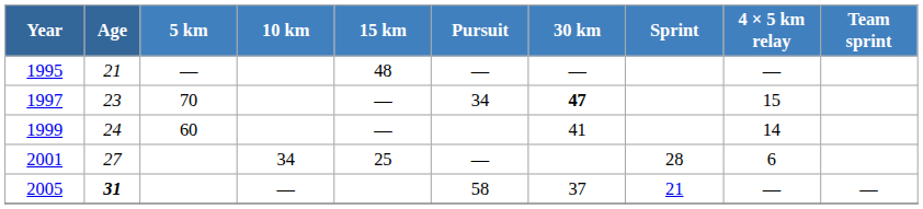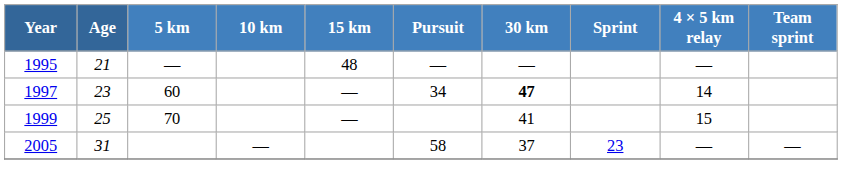 <table class="wikitable" style="font-size:95%; text-align:center; border:grey solid 1px; border-collapse:collapse; background:#ffffff;">
 <tr>
 <th style="background-color:#369; color:white; width:60px;"> Year </th>
 <th style="background-color:#369; color:white; width:40px;"> Age </th>
 <th style="background-color:#4180be; color:white; width:75px;"> 5 km </th>
 <th style="background-color:#4180be; color:white; width:75px;"> 10 km </th>
 <th style="background-color:#4180be; color:white; width:75px;"> 15 km </th>
 <th style="background-color:#4180be; color:white; width:75px;"> Pursuit </th>
 <th style="background-color:#4180be; color:white; width:75px;"> 30 km </th>
 <th style="background-color:#4180be; color:white; width:75px;"> Sprint </th>
 <th style="background-color:#4180be; color:white; width:75px;"> 4 × 5 km <br> relay </th>
 <th style="background-color:#4180be; color:white; width:75px;"> Team <br> sprint </th>
 </tr>
 <tr>
 <td><a href='#'>1995</a></td>
 <td><em>21</em></td>
 <td>—</td>
 <td></td>
 <td>48</td>
 <td>—</td>
 <td>—</td>
 <td></td>
 <td>—</td>
 <td></td>
 </tr>
 <tr>
 <td><a href='#'>1997</a></td>
 <td><em>23</em></td>
-<td>70</td>
+<td>60</td>
 <td></td>
 <td>—</td>
 <td>34</td>
 <td><strong>47</strong></td>
 <td></td>
-<td>15</td>
+<td>14</td>
 <td></td>
 </tr>
 <tr>
 <td><a href='#'>1999</a></td>
-<td><em>24</em></td>
-<td>60</td>
+<td><em>25</em></td>
+<td>70</td>
 <td></td>
 <td>—</td>
 <td></td>
 <td>41</td>
 <td></td>
-<td>14</td>
-<td></td>
-</tr>
-<tr>
-<td><a href='#'>2001</a></td>
-<td><em>27</em></td>
-<td></td>
-<td>34</td>
-<td>25</td>
-<td>—</td>
-<td></td>
-<td>28</td>
-<td>6</td>
+<td>15</td>
 <td></td>
 </tr>
 <tr>
 <td><a href='#'>2005</a></td>
-<td><strong><em>31</em></strong></td>
+<td><em>31</em></td>
 <td></td>
 <td>—</td>
 <td></td>
 <td>58</td>
 <td>37</td>
-<td><a href='#'>21</a></td>
+<td><a href='#'>23</a></td>
 <td>—</td>
 <td>—</td>
 </tr>
 <tr>
 </tr>
 </table>
